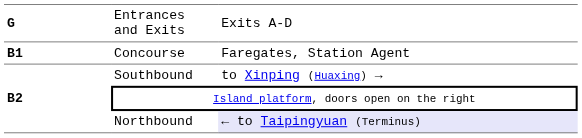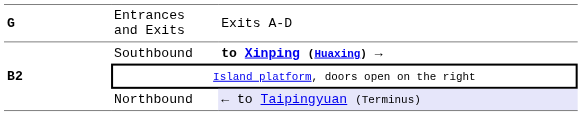 <table cellspacing=0 cellpadding=3>
 <tr>
 <td style="border-top:solid 1px gray;border-bottom:solid 1px gray;" width=100><strong>G</strong></td>
 <td style="border-top:solid 1px gray;border-bottom:solid 1px gray;" width=100>Entrances and Exits</td>
 <td style="border-top:solid 1px gray;border-bottom:solid 1px gray;" width=350>Exits A-D</td>
 </tr>
 <tr>
-<td style="border-top:solid 0px gray;border-bottom:solid 1px gray;" width=100><strong>B1</strong></td>
-<td style="border-top:solid 0px gray;border-bottom:solid 1px gray;" width=100>Concourse</td>
-<td style="border-top:solid 0px gray;border-bottom:solid 1px gray;" width=350>Faregates, Station Agent</td>
-</tr>
-<tr>
 <td style="border-bottom:solid 1px gray;" rowspan=3><strong>B2</strong></td>
 <td>Southbound</td>
-<td style="border-bottom:solid 0px gray;">  to <a href='#'>Xinping</a> <small>(<a href='#'>Huaxing</a>)</small> →</td>
+<td style="border-bottom:solid 0px gray;"><strong>  to <a href='#'>Xinping</a> <small>(<a href='#'>Huaxing</a>)</small> →</strong></td>
 </tr>
 <tr>
 <td style="border-right:solid 2px black;border-left:solid 2px black;border-top:solid 2px black;border-bottom:solid 2px black;text-align:center;" colspan=2><small><a href='#'>Island platform</a>, doors open on the right</small></td>
 </tr>
 <tr>
 <td style="border-bottom:solid 1px gray;">Northbound</td>
 <td style="background: lavender; border-bottom:solid 1px gray;">←  to <a href='#'>Taipingyuan</a> <small>(Terminus)</small></td>
 </tr>
 </table>
